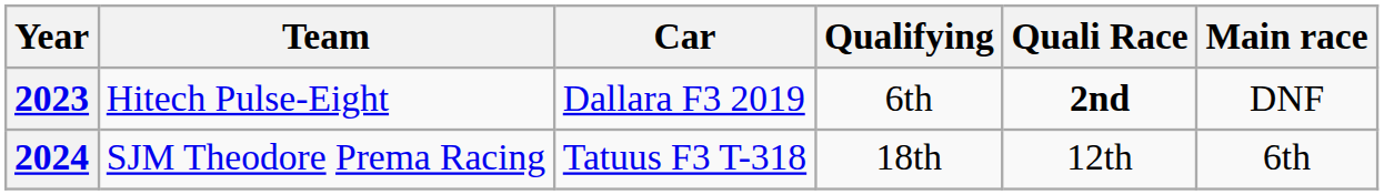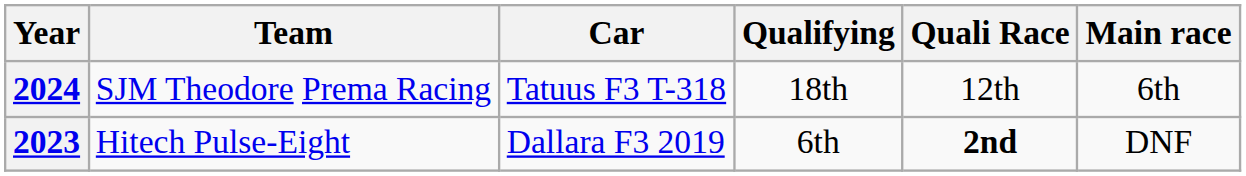 <table class="wikitable" style="text-align:center; font-size:90%">
 <tr>
 <th>Year</th>
 <th>Team</th>
 <th>Car</th>
 <th>Qualifying</th>
 <th>Quali Race</th>
 <th>Main race</th>
 </tr>
 <tr>
+<th><a href='#'>2024</a></th>
+<td align="left"> <a href='#'>SJM Theodore</a> <a href='#'>Prema Racing</a></td>
+<td align="left"><a href='#'>Tatuus F3 T-318</a></td>
+<td>18th</td>
+<td>12th</td>
+<td>6th</td>
+</tr>
+<tr>
 <th><a href='#'>2023</a></th>
 <td align="left"> <a href='#'>Hitech Pulse-Eight</a></td>
 <td align="left"><a href='#'>Dallara F3 2019</a></td>
 <td>6th</td>
 <td><strong>2nd</strong></td>
 <td>DNF</td>
 </tr>
-<tr>
-<th><a href='#'>2024</a></th>
-<td align="left"> <a href='#'>SJM Theodore</a> <a href='#'>Prema Racing</a></td>
-<td align="left"><a href='#'>Tatuus F3 T-318</a></td>
-<td>18th</td>
-<td>12th</td>
-<td>6th</td>
-</tr>
 </table>
